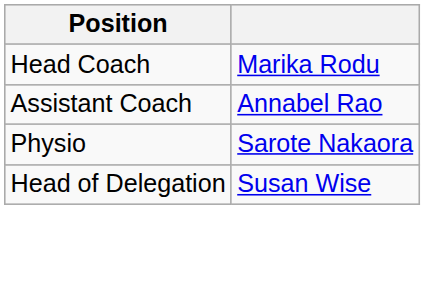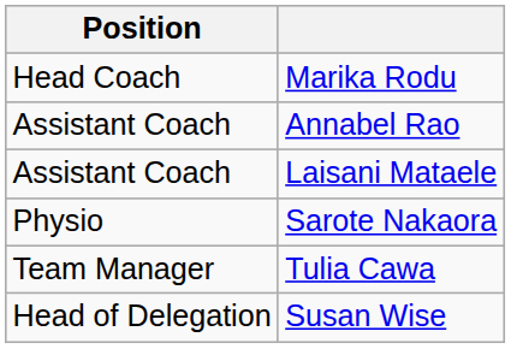 <table class="wikitable">
 <tr>
 <th>Position</th>
 <th></th>
 </tr>
 <tr>
 <td>Head Coach</td>
 <td> <a href='#'>Marika Rodu</a></td>
 </tr>
 <tr>
 <td>Assistant Coach</td>
 <td> <a href='#'>Annabel Rao</a></td>
 </tr>
 <tr>
+<td>Assistant Coach</td>
+<td> <a href='#'>Laisani Mataele</a></td>
+</tr>
+<tr>
 <td>Physio</td>
 <td> <a href='#'>Sarote Nakaora</a></td>
+</tr>
+<tr>
+<td>Team Manager</td>
+<td> <a href='#'>Tulia Cawa</a></td>
 </tr>
 <tr>
 <td>Head of Delegation</td>
 <td> <a href='#'>Susan Wise</a></td>
 </tr>
 </table>
